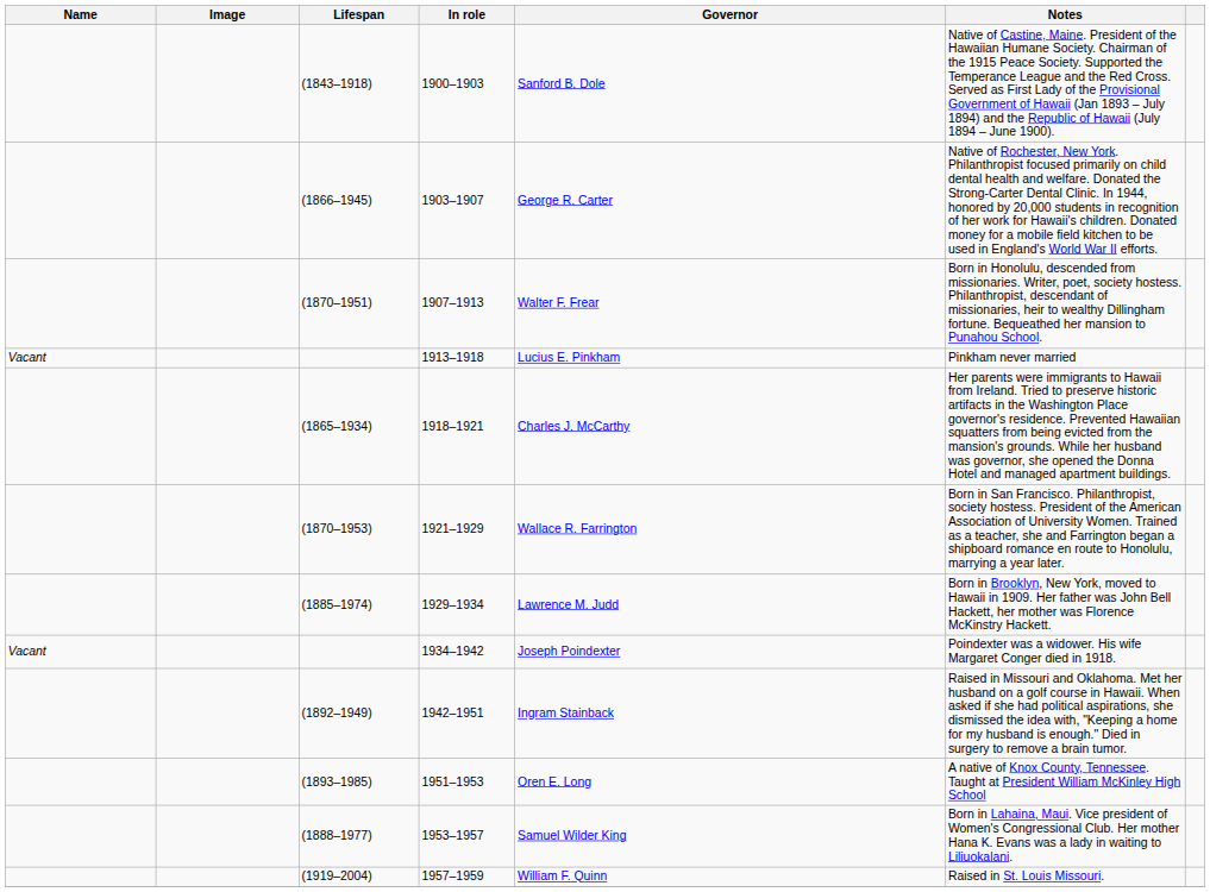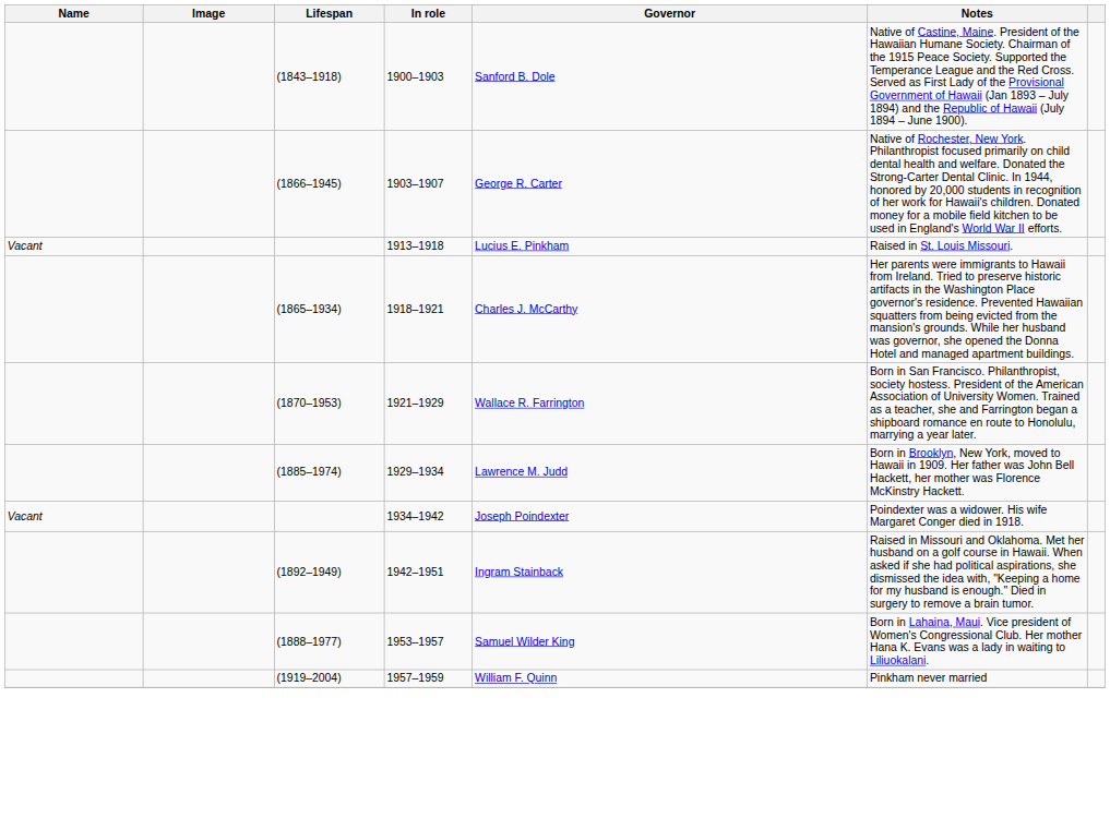 <table class="wikitable sortable" style="width:98%">
 <tr>
 <th scope="col" width =>Name</th>
 <th scope="col"  class="unsortable">Image</th>
 <th scope="col" width = 10% class="unsortable">Lifespan</th>
 <th scope="col" width = 8%>In role</th>
 <th scope="col" width =>Governor</th>
 <th scope="col" width = 20% class="unsortable">Notes</th>
 <th scope="col"  class="unsortable"></th>
 </tr>
 <tr>
 <td scope="row"></td>
 <td></td>
 <td>(1843–1918)</td>
 <td>1900–1903</td>
 <td><a href='#'>Sanford B. Dole</a></td>
 <td>Native of <a href='#'>Castine, Maine</a>. President of the Hawaiian Humane Society. Chairman of the 1915 Peace Society. Supported the Temperance League and the Red Cross. Served as First Lady of the <a href='#'>Provisional Government of Hawaii</a> (Jan 1893 – July 1894) and the <a href='#'>Republic of Hawaii</a> (July 1894 – June 1900).</td>
 <td></td>
 </tr>
 <tr>
 <td scope="row"></td>
 <td></td>
 <td>(1866–1945)</td>
 <td>1903–1907</td>
 <td><a href='#'>George R. Carter</a></td>
 <td>Native of <a href='#'>Rochester, New York</a>. Philanthropist focused primarily on child dental health and welfare. Donated the Strong-Carter Dental Clinic. In 1944, honored by 20,000 students in recognition of her work for Hawaii's children. Donated money for a mobile field kitchen to be used in England's <a href='#'>World War II</a> efforts.</td>
 <td></td>
 </tr>
 <tr>
-<td scope="row"></td>
-<td></td>
-<td>(1870–1951)</td>
-<td>1907–1913</td>
-<td><a href='#'>Walter F. Frear</a></td>
-<td>Born in Honolulu, descended from missionaries. Writer, poet, society hostess. Philanthropist, descendant of missionaries, heir to wealthy Dillingham fortune. Bequeathed her mansion to <a href='#'>Punahou School</a>.</td>
-<td></td>
-</tr>
-<tr>
 <td scope="row"><em>Vacant</em></td>
 <td></td>
 <td></td>
 <td>1913–1918</td>
 <td><a href='#'>Lucius E. Pinkham</a></td>
-<td>Pinkham never married</td>
+<td>Raised in <a href='#'>St. Louis Missouri</a>.</td>
 <td></td>
 </tr>
 <tr>
 <td scope="row"></td>
 <td></td>
 <td>(1865–1934)</td>
 <td>1918–1921</td>
 <td><a href='#'>Charles J. McCarthy</a></td>
 <td>Her parents were immigrants to Hawaii from Ireland. Tried to preserve historic artifacts in the Washington Place governor's residence.  Prevented Hawaiian squatters from being evicted from the mansion's grounds. While her husband was governor, she opened the Donna Hotel and managed apartment buildings.</td>
 <td></td>
 </tr>
 <tr>
 <td scope="row"></td>
 <td></td>
 <td>(1870–1953)</td>
 <td>1921–1929</td>
 <td><a href='#'>Wallace R. Farrington</a></td>
 <td>Born in San Francisco. Philanthropist, society hostess. President of the American Association of University Women. Trained as a teacher, she and Farrington began a shipboard romance en route to Honolulu, marrying a year later.</td>
 <td></td>
 </tr>
 <tr>
 <td scope="row"></td>
 <td></td>
 <td>(1885–1974)</td>
 <td>1929–1934</td>
 <td><a href='#'>Lawrence M. Judd</a></td>
 <td>Born in <a href='#'>Brooklyn</a>, New York, moved to Hawaii in 1909. Her father was John Bell Hackett, her mother was Florence McKinstry Hackett.</td>
 <td></td>
 </tr>
 <tr>
 <td scope="row"><em>Vacant</em></td>
 <td></td>
 <td></td>
 <td>1934–1942</td>
 <td><a href='#'>Joseph Poindexter</a></td>
 <td>Poindexter was a widower. His wife Margaret Conger died in 1918.</td>
 <td></td>
 </tr>
 <tr>
 <td scope="row"></td>
 <td></td>
 <td>(1892–1949)</td>
 <td>1942–1951</td>
 <td><a href='#'>Ingram Stainback</a></td>
 <td>Raised in Missouri and Oklahoma. Met her husband on a golf course in Hawaii. When asked if she had political aspirations, she dismissed the idea with, "Keeping a home for my husband is enough." Died in surgery to remove a brain tumor.</td>
 <td></td>
 </tr>
 <tr>
 <td scope="row"></td>
 <td></td>
-<td>(1893–1985)</td>
-<td>1951–1953</td>
-<td><a href='#'>Oren E. Long</a></td>
-<td>A native of <a href='#'>Knox County, Tennessee</a>. Taught at <a href='#'>President William McKinley High School</a></td>
-<td></td>
-</tr>
-<tr>
-<td scope="row"></td>
-<td></td>
 <td>(1888–1977)</td>
 <td>1953–1957</td>
 <td><a href='#'>Samuel Wilder King</a></td>
 <td>Born in <a href='#'>Lahaina, Maui</a>. Vice president of Women's Congressional Club. Her mother Hana K. Evans was a lady in waiting to <a href='#'>Liliuokalani</a>.</td>
 <td></td>
 </tr>
 <tr>
 <td scope="row"></td>
 <td></td>
 <td>(1919–2004)</td>
 <td>1957–1959</td>
 <td><a href='#'>William F. Quinn</a></td>
-<td>Raised in <a href='#'>St. Louis Missouri</a>.</td>
+<td>Pinkham never married</td>
 <td></td>
 </tr>
 <tr>
 </tr>
 </table>
